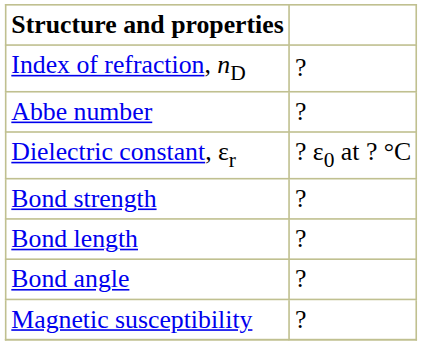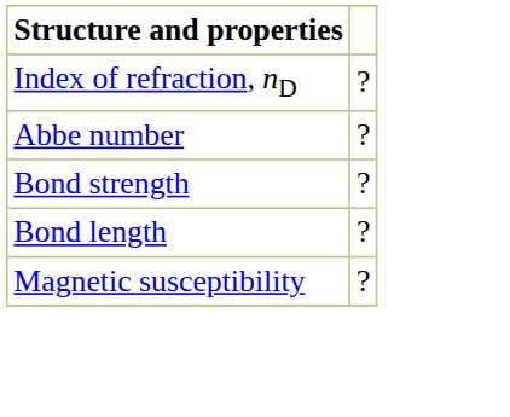 <table border="1" cellspacing="0" cellpadding="3" style="margin: 0 0 0 0.5em; background: #FFFFFF; border-collapse: collapse; border-color: #C0C090;">
 <tr>
 <th>Structure and properties</th>
 </tr>
 <tr>
 <td><a href='#'>Index of refraction</a>, <em>n</em><sub>D</sub></td>
 <td>? </td>
 </tr>
 <tr>
 <td><a href='#'>Abbe number</a></td>
 <td>? </td>
 </tr>
 <tr>
-<td><a href='#'>Dielectric constant</a>, ε<sub>r</sub></td>
-<td>? ε<sub>0</sub> at ? °C </td>
-</tr>
-<tr>
 <td><a href='#'>Bond strength</a></td>
 <td>? </td>
 </tr>
 <tr>
 <td><a href='#'>Bond length</a></td>
-<td>? </td>
-</tr>
-<tr>
-<td><a href='#'>Bond angle</a></td>
 <td>? </td>
 </tr>
 <tr>
 <td><a href='#'>Magnetic susceptibility</a></td>
 <td>? </td>
 </tr>
 <tr>
 </tr>
 </table>
